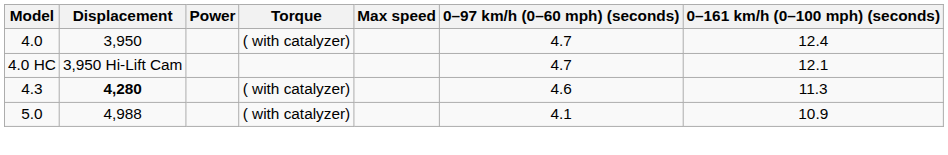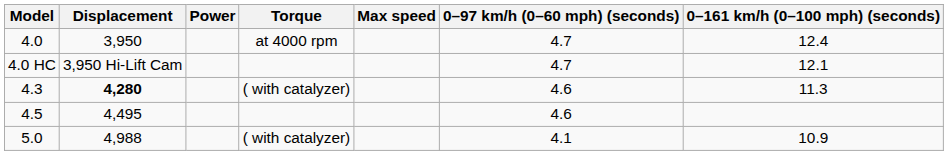 <table class="wikitable" style="text-align:center;">
 <tr>
 <th>Model</th>
 <th>Displacement</th>
 <th>Power</th>
 <th>Torque</th>
 <th>Max speed</th>
 <th>0–97 km/h (0–60 mph) (seconds)</th>
 <th>0–161 km/h (0–100 mph) (seconds)</th>
 </tr>
 <tr>
 <td>4.0</td>
 <td>3,950</td>
 <td></td>
-<td> ( with catalyzer)</td>
+<td> at 4000 rpm</td>
 <td></td>
 <td>4.7</td>
 <td>12.4</td>
 </tr>
 <tr>
 <td>4.0 HC</td>
 <td>3,950 Hi-Lift Cam</td>
 <td></td>
 <td></td>
 <td></td>
 <td>4.7</td>
 <td>12.1</td>
 </tr>
 <tr>
 <td>4.3</td>
 <td><strong>4,280</strong></td>
 <td></td>
 <td> ( with catalyzer)</td>
 <td></td>
 <td>4.6</td>
 <td>11.3</td>
 </tr>
 <tr>
+<td>4.5</td>
+<td>4,495</td>
+<td></td>
+<td></td>
+<td></td>
+<td>4.6</td>
+<td></td>
+</tr>
+<tr>
 <td>5.0</td>
 <td>4,988</td>
 <td></td>
 <td> ( with catalyzer)</td>
 <td></td>
 <td>4.1</td>
 <td>10.9</td>
 </tr>
 </table>
